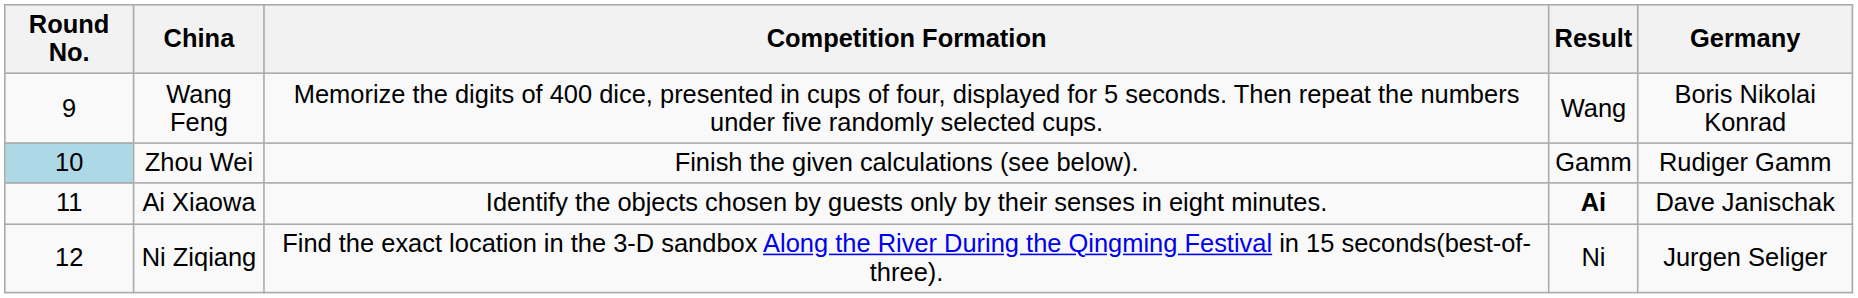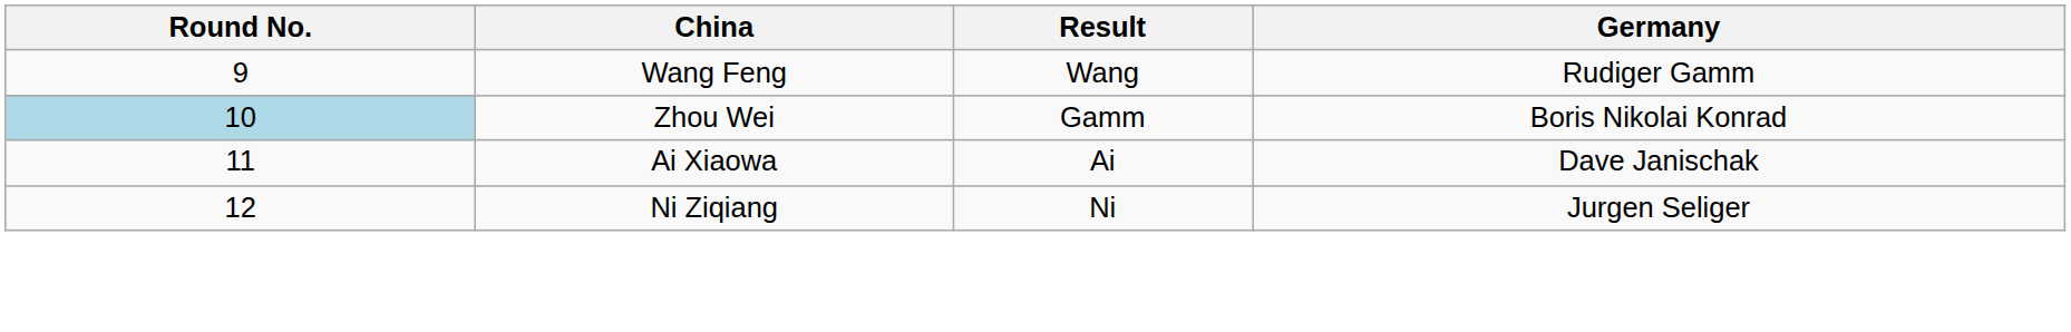 <table class="wikitable" style="width:92%; text-align:center">
 <tr>
 <th>Round No.</th>
 <th>China</th>
-<th>Competition Formation</th>
 <th>Result</th>
 <th>Germany</th>
 </tr>
 <tr>
 <td>9</td>
 <td>Wang Feng</td>
-<td>Memorize the digits of 400 dice, presented in cups of four, displayed for 5 seconds. Then repeat the numbers under five randomly selected cups.</td>
 <td>Wang</td>
-<td>Boris Nikolai Konrad</td>
+<td>Rudiger Gamm</td>
 </tr>
 <tr>
 <td style="background: lightblue;">10</td>
 <td>Zhou Wei</td>
-<td>Finish the given calculations (see below).</td>
 <td>Gamm</td>
-<td>Rudiger Gamm</td>
+<td>Boris Nikolai Konrad</td>
 </tr>
 <tr>
 <td>11</td>
 <td>Ai Xiaowa</td>
-<td>Identify the objects chosen by guests only by their senses in eight minutes.</td>
-<td><strong>Ai</strong></td>
+<td>Ai</td>
 <td>Dave Janischak</td>
 </tr>
 <tr>
 <td>12</td>
 <td>Ni Ziqiang</td>
-<td>Find the exact location in the 3-D sandbox <a href='#'>Along the River During the Qingming Festival</a> in 15 seconds(best-of-three).</td>
 <td>Ni</td>
 <td>Jurgen Seliger</td>
 </tr>
 </table>
